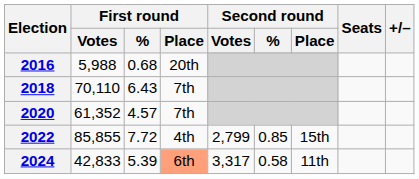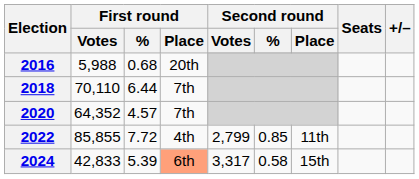 <table class="wikitable" style="text-align: center;">
 <tr>
 <th rowspan=2>Election</th>
 <th colspan=3>First round</th>
 <th colspan=3>Second round</th>
 <th rowspan=2>Seats</th>
 <th rowspan=2>+/–</th>
 </tr>
 <tr>
 <th>Votes</th>
 <th>%</th>
 <th>Place</th>
 <th>Votes</th>
 <th>%</th>
 <th>Place</th>
 </tr>
 <tr>
 <th><a href='#'>2016</a></th>
 <td>5,988</td>
 <td>0.68</td>
 <td>20th</td>
 <td colspan="3"  style="background-color:lightgrey;"> </td>
 <td></td>
 <td></td>
 </tr>
 <tr>
 <th><a href='#'>2018</a></th>
 <td>70,110</td>
-<td>6.43</td>
+<td>6.44</td>
 <td>7th</td>
 <td colspan="3"  style="background-color:lightgrey;"> </td>
 <td></td>
 <td></td>
 </tr>
 <tr>
 <th><a href='#'>2020</a></th>
-<td>61,352</td>
+<td>64,352</td>
 <td>4.57</td>
 <td>7th</td>
 <td colspan="3"  style="background-color:lightgrey;"> </td>
 <td></td>
 <td></td>
 </tr>
 <tr>
 <th><a href='#'>2022</a></th>
 <td>85,855</td>
 <td>7.72</td>
 <td>4th</td>
 <td>2,799</td>
 <td>0.85</td>
-<td>15th</td>
+<td>11th</td>
 <td></td>
 <td></td>
 </tr>
 <tr>
 <th><a href='#'>2024</a></th>
 <td>42,833</td>
 <td>5.39</td>
 <td style="background: lightsalmon;">6th</td>
 <td>3,317</td>
 <td>0.58</td>
-<td>11th</td>
+<td>15th</td>
 <td></td>
 <td></td>
 </tr>
 </table>
